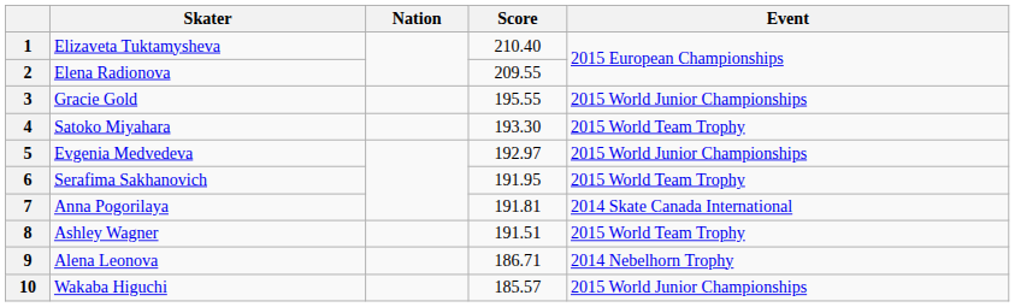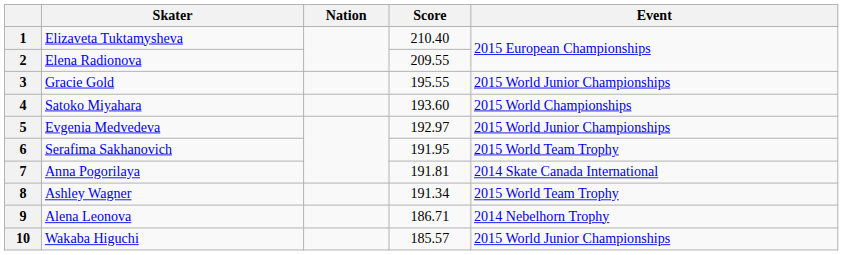 <table class="wikitable sortable" style="text-align:left; width:75%">
 <tr>
 <th scope="col"></th>
 <th scope="col">Skater</th>
 <th scope="col">Nation</th>
 <th scope="col">Score</th>
 <th scope="col">Event</th>
 </tr>
 <tr>
 <th scope="row">1</th>
 <td><a href='#'>Elizaveta Tuktamysheva</a></td>
 <td rowspan="2"></td>
 <td style="text-align:center;">210.40</td>
 <td rowspan="2"><a href='#'>2015 European Championships</a></td>
 </tr>
 <tr>
 <th scope="row">2</th>
 <td><a href='#'>Elena Radionova</a></td>
 <td style="text-align:center;">209.55</td>
 </tr>
 <tr>
 <th scope="row">3</th>
 <td><a href='#'>Gracie Gold</a></td>
 <td></td>
 <td style="text-align:center;">195.55</td>
 <td><a href='#'>2015 World Junior Championships</a></td>
 </tr>
 <tr>
 <th scope="row">4</th>
 <td><a href='#'>Satoko Miyahara</a></td>
 <td></td>
-<td style="text-align:center;">193.30</td>
-<td><a href='#'>2015 World Team Trophy</a></td>
+<td style="text-align:center;">193.60</td>
+<td><a href='#'>2015 World Championships</a></td>
 </tr>
 <tr>
 <th scope="row">5</th>
 <td><a href='#'>Evgenia Medvedeva</a></td>
 <td rowspan="3"></td>
 <td style="text-align:center;">192.97</td>
 <td><a href='#'>2015 World Junior Championships</a></td>
 </tr>
 <tr>
 <th scope="row">6</th>
 <td><a href='#'>Serafima Sakhanovich</a></td>
 <td style="text-align:center;">191.95</td>
 <td><a href='#'>2015 World Team Trophy</a></td>
 </tr>
 <tr>
 <th scope="row">7</th>
 <td><a href='#'>Anna Pogorilaya</a></td>
 <td style="text-align:center;">191.81</td>
 <td><a href='#'>2014 Skate Canada International</a></td>
 </tr>
 <tr>
 <th scope="row">8</th>
 <td><a href='#'>Ashley Wagner</a></td>
 <td></td>
-<td style="text-align:center;">191.51</td>
+<td style="text-align:center;">191.34</td>
 <td><a href='#'>2015 World Team Trophy</a></td>
 </tr>
 <tr>
 <th scope="row">9</th>
 <td><a href='#'>Alena Leonova</a></td>
 <td></td>
 <td style="text-align:center;">186.71</td>
 <td><a href='#'>2014 Nebelhorn Trophy</a></td>
 </tr>
 <tr>
 <th scope="row">10</th>
 <td><a href='#'>Wakaba Higuchi</a></td>
 <td></td>
 <td style="text-align:center;">185.57</td>
 <td><a href='#'>2015 World Junior Championships</a></td>
 </tr>
 </table>
